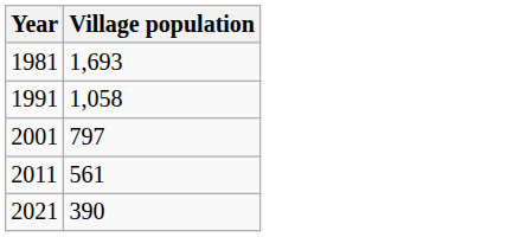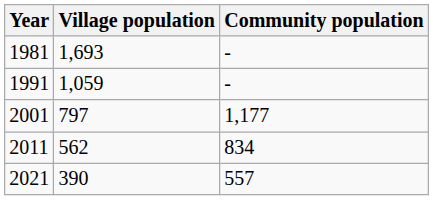 <table class="wikitable">
 <tr>
 <th>Year</th>
 <th>Village population</th>
+<th>Community population</th>
 </tr>
 <tr>
 <td>1981</td>
 <td>1,693</td>
+<td>-</td>
 </tr>
 <tr>
 <td>1991</td>
-<td>1,058</td>
+<td>1,059</td>
+<td>-</td>
 </tr>
 <tr>
 <td>2001</td>
 <td>797</td>
+<td>1,177</td>
 </tr>
 <tr>
 <td>2011</td>
-<td>561</td>
+<td>562</td>
+<td>834</td>
 </tr>
 <tr>
 <td>2021</td>
 <td>390</td>
+<td>557</td>
 </tr>
 </table>
